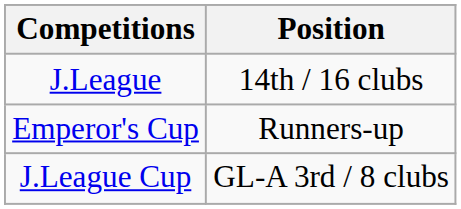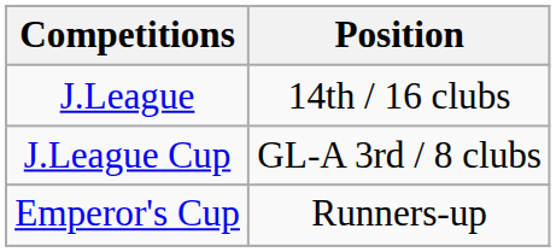 <table class="wikitable" style="text-align:center;">
 <tr>
 <th>Competitions</th>
 <th>Position</th>
 </tr>
 <tr>
 <td><a href='#'>J.League</a></td>
 <td>14th / 16 clubs</td>
 </tr>
 <tr>
+<td><a href='#'>J.League Cup</a></td>
+<td>GL-A 3rd / 8 clubs</td>
+</tr>
+<tr>
 <td><a href='#'>Emperor's Cup</a></td>
 <td>Runners-up</td>
 </tr>
-<tr>
-<td><a href='#'>J.League Cup</a></td>
-<td>GL-A 3rd / 8 clubs</td>
-</tr>
 </table>
